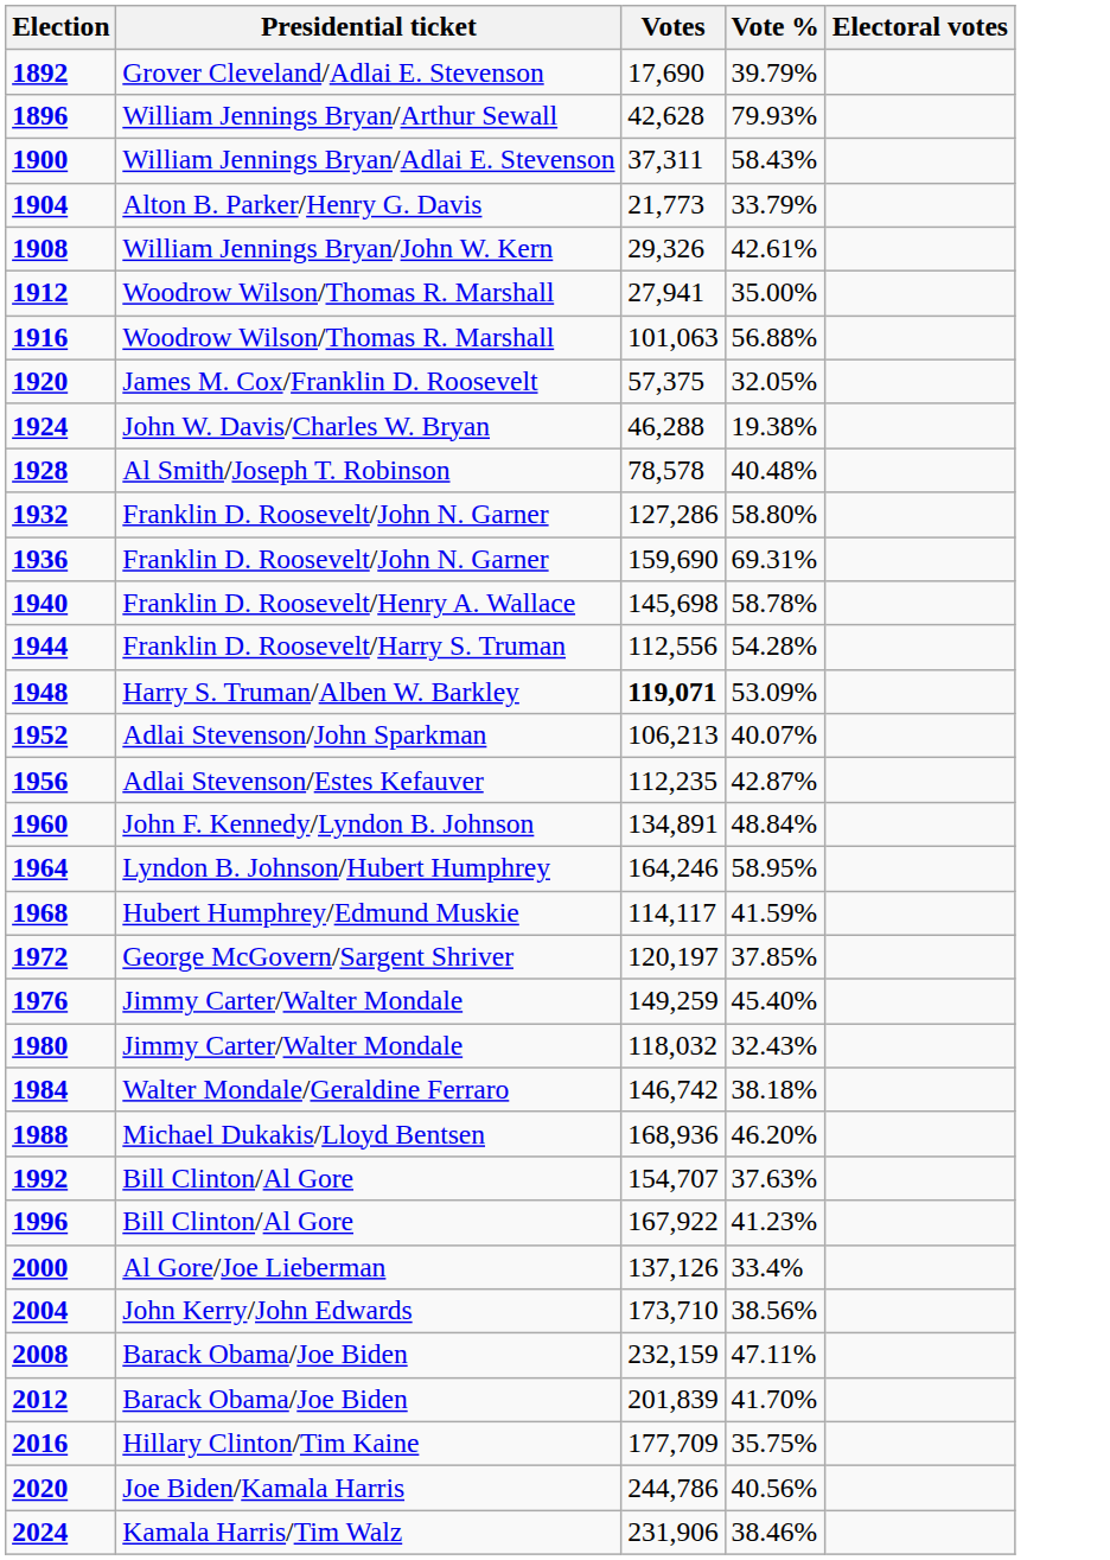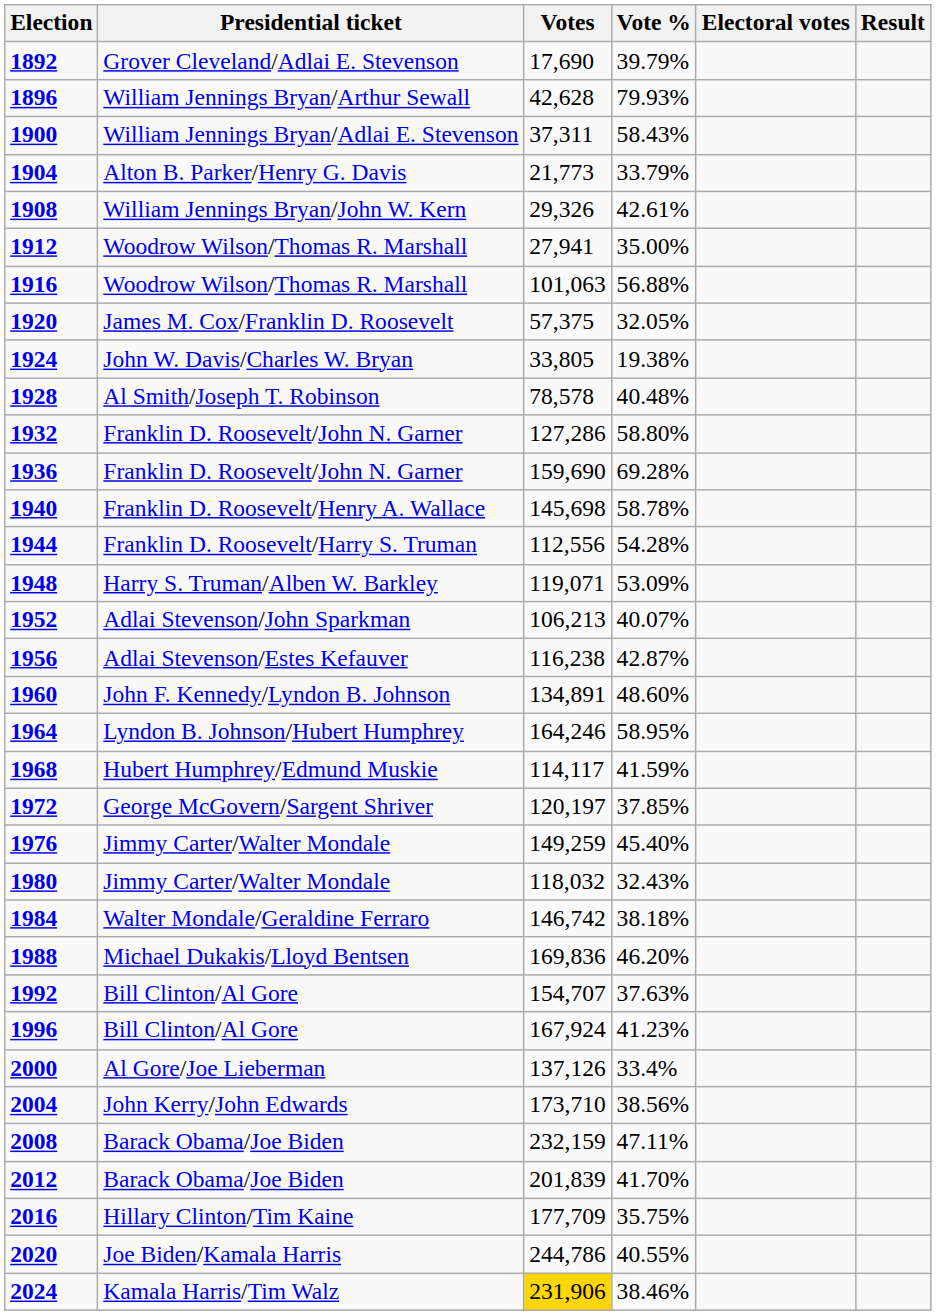 <table class="wikitable">
 <tr>
 <th>Election</th>
 <th>Presidential ticket</th>
 <th>Votes</th>
 <th>Vote %</th>
 <th>Electoral votes</th>
+<th>Result</th>
 </tr>
 <tr>
 <td><strong><a href='#'>1892</a></strong></td>
 <td><a href='#'>Grover Cleveland</a>/<a href='#'>Adlai E. Stevenson</a></td>
 <td>17,690</td>
 <td>39.79%</td>
+<td></td>
 <td></td>
 </tr>
 <tr>
 <td><strong><a href='#'>1896</a></strong></td>
 <td><a href='#'>William Jennings Bryan</a>/<a href='#'>Arthur Sewall</a></td>
 <td>42,628</td>
 <td>79.93%</td>
 <td></td>
+<td></td>
 </tr>
 <tr>
 <td><strong><a href='#'>1900</a></strong></td>
 <td><a href='#'>William Jennings Bryan</a>/<a href='#'>Adlai E. Stevenson</a></td>
 <td>37,311</td>
 <td>58.43%</td>
+<td></td>
 <td></td>
 </tr>
 <tr>
 <td><strong><a href='#'>1904</a></strong></td>
 <td><a href='#'>Alton B. Parker</a>/<a href='#'>Henry G. Davis</a></td>
 <td>21,773</td>
 <td>33.79%</td>
 <td></td>
+<td></td>
 </tr>
 <tr>
 <td><strong><a href='#'>1908</a></strong></td>
 <td><a href='#'>William Jennings Bryan</a>/<a href='#'>John W. Kern</a></td>
 <td>29,326</td>
 <td>42.61%</td>
+<td></td>
 <td></td>
 </tr>
 <tr>
 <td><strong><a href='#'>1912</a></strong></td>
 <td><a href='#'>Woodrow Wilson</a>/<a href='#'>Thomas R. Marshall</a></td>
 <td>27,941</td>
 <td>35.00%</td>
 <td></td>
+<td></td>
 </tr>
 <tr>
 <td><strong><a href='#'>1916</a></strong></td>
 <td><a href='#'>Woodrow Wilson</a>/<a href='#'>Thomas R. Marshall</a></td>
 <td>101,063</td>
 <td>56.88%</td>
+<td></td>
 <td></td>
 </tr>
 <tr>
 <td><strong><a href='#'>1920</a></strong></td>
 <td><a href='#'>James M. Cox</a>/<a href='#'>Franklin D. Roosevelt</a></td>
 <td>57,375</td>
 <td>32.05%</td>
 <td></td>
+<td></td>
 </tr>
 <tr>
 <td><strong><a href='#'>1924</a></strong></td>
 <td><a href='#'>John W. Davis</a>/<a href='#'>Charles W. Bryan</a></td>
-<td>46,288</td>
+<td>33,805</td>
 <td>19.38%</td>
+<td></td>
 <td></td>
 </tr>
 <tr>
 <td><strong><a href='#'>1928</a></strong></td>
 <td><a href='#'>Al Smith</a>/<a href='#'>Joseph T. Robinson</a></td>
 <td>78,578</td>
 <td>40.48%</td>
 <td></td>
+<td></td>
 </tr>
 <tr>
 <td><strong><a href='#'>1932</a></strong></td>
 <td><a href='#'>Franklin D. Roosevelt</a>/<a href='#'>John N. Garner</a></td>
 <td>127,286</td>
 <td>58.80%</td>
 <td></td>
+<td></td>
 </tr>
 <tr>
 <td><strong><a href='#'>1936</a></strong></td>
 <td><a href='#'>Franklin D. Roosevelt</a>/<a href='#'>John N. Garner</a></td>
 <td>159,690</td>
-<td>69.31%</td>
+<td>69.28%</td>
+<td></td>
 <td></td>
 </tr>
 <tr>
 <td><strong><a href='#'>1940</a></strong></td>
 <td><a href='#'>Franklin D. Roosevelt</a>/<a href='#'>Henry A. Wallace</a></td>
 <td>145,698</td>
 <td>58.78%</td>
 <td></td>
+<td></td>
 </tr>
 <tr>
 <td><strong><a href='#'>1944</a></strong></td>
 <td><a href='#'>Franklin D. Roosevelt</a>/<a href='#'>Harry S. Truman</a></td>
 <td>112,556</td>
 <td>54.28%</td>
 <td></td>
+<td></td>
 </tr>
 <tr>
 <td><strong><a href='#'>1948</a></strong></td>
 <td><a href='#'>Harry S. Truman</a>/<a href='#'>Alben W. Barkley</a></td>
-<td><strong>119,071</strong></td>
+<td>119,071</td>
 <td>53.09%</td>
+<td></td>
 <td></td>
 </tr>
 <tr>
 <td><strong><a href='#'>1952</a></strong></td>
 <td><a href='#'>Adlai Stevenson</a>/<a href='#'>John Sparkman</a></td>
 <td>106,213</td>
 <td>40.07%</td>
 <td></td>
+<td></td>
 </tr>
 <tr>
 <td><strong><a href='#'>1956</a></strong></td>
 <td><a href='#'>Adlai Stevenson</a>/<a href='#'>Estes Kefauver</a></td>
-<td>112,235</td>
+<td>116,238</td>
 <td>42.87%</td>
+<td></td>
 <td></td>
 </tr>
 <tr>
 <td><strong><a href='#'>1960</a></strong></td>
 <td><a href='#'>John F. Kennedy</a>/<a href='#'>Lyndon B. Johnson</a></td>
 <td>134,891</td>
-<td>48.84%</td>
+<td>48.60%</td>
+<td></td>
 <td></td>
 </tr>
 <tr>
 <td><strong><a href='#'>1964</a></strong></td>
 <td><a href='#'>Lyndon B. Johnson</a>/<a href='#'>Hubert Humphrey</a></td>
 <td>164,246</td>
 <td>58.95%</td>
 <td></td>
+<td></td>
 </tr>
 <tr>
 <td><strong><a href='#'>1968</a></strong></td>
 <td><a href='#'>Hubert Humphrey</a>/<a href='#'>Edmund Muskie</a></td>
 <td>114,117</td>
 <td>41.59%</td>
+<td></td>
 <td></td>
 </tr>
 <tr>
 <td><strong><a href='#'>1972</a></strong></td>
 <td><a href='#'>George McGovern</a>/<a href='#'>Sargent Shriver</a></td>
 <td>120,197</td>
 <td>37.85%</td>
 <td></td>
+<td></td>
 </tr>
 <tr>
 <td><strong><a href='#'>1976</a></strong></td>
 <td><a href='#'>Jimmy Carter</a>/<a href='#'>Walter Mondale</a></td>
 <td>149,259</td>
 <td>45.40%</td>
+<td></td>
 <td></td>
 </tr>
 <tr>
 <td><strong><a href='#'>1980</a></strong></td>
 <td><a href='#'>Jimmy Carter</a>/<a href='#'>Walter Mondale</a></td>
 <td>118,032</td>
 <td>32.43%</td>
 <td></td>
+<td></td>
 </tr>
 <tr>
 <td><strong><a href='#'>1984</a></strong></td>
 <td><a href='#'>Walter Mondale</a>/<a href='#'>Geraldine Ferraro</a></td>
 <td>146,742</td>
 <td>38.18%</td>
 <td></td>
+<td></td>
 </tr>
 <tr>
 <td><strong><a href='#'>1988</a></strong></td>
 <td><a href='#'>Michael Dukakis</a>/<a href='#'>Lloyd Bentsen</a></td>
-<td>168,936</td>
+<td>169,836</td>
 <td>46.20%</td>
+<td></td>
 <td></td>
 </tr>
 <tr>
 <td><strong><a href='#'>1992</a></strong></td>
 <td><a href='#'>Bill Clinton</a>/<a href='#'>Al Gore</a></td>
 <td>154,707</td>
 <td>37.63%</td>
 <td></td>
+<td></td>
 </tr>
 <tr>
 <td><strong><a href='#'>1996</a></strong></td>
 <td><a href='#'>Bill Clinton</a>/<a href='#'>Al Gore</a></td>
-<td>167,922</td>
+<td>167,924</td>
 <td>41.23%</td>
+<td></td>
 <td></td>
 </tr>
 <tr>
 <td><strong><a href='#'>2000</a></strong></td>
 <td><a href='#'>Al Gore</a>/<a href='#'>Joe Lieberman</a></td>
 <td>137,126</td>
 <td>33.4%</td>
 <td></td>
+<td></td>
 </tr>
 <tr>
 <td><strong><a href='#'>2004</a></strong></td>
 <td><a href='#'>John Kerry</a>/<a href='#'>John Edwards</a></td>
 <td>173,710</td>
 <td>38.56%</td>
+<td></td>
 <td></td>
 </tr>
 <tr>
 <td><strong><a href='#'>2008</a></strong></td>
 <td><a href='#'>Barack Obama</a>/<a href='#'>Joe Biden</a></td>
 <td>232,159</td>
 <td>47.11%</td>
 <td></td>
+<td></td>
 </tr>
 <tr>
 <td><strong><a href='#'>2012</a></strong></td>
 <td><a href='#'>Barack Obama</a>/<a href='#'>Joe Biden</a></td>
 <td>201,839</td>
 <td>41.70%</td>
+<td></td>
 <td></td>
 </tr>
 <tr>
 <td><strong><a href='#'>2016</a></strong></td>
 <td><a href='#'>Hillary Clinton</a>/<a href='#'>Tim Kaine</a></td>
 <td>177,709</td>
 <td>35.75%</td>
 <td></td>
+<td></td>
 </tr>
 <tr>
 <td><strong><a href='#'>2020</a></strong></td>
 <td><a href='#'>Joe Biden</a>/<a href='#'>Kamala Harris</a></td>
 <td>244,786</td>
-<td>40.56%</td>
+<td>40.55%</td>
+<td></td>
 <td></td>
 </tr>
 <tr>
 <td><strong><a href='#'>2024</a></strong></td>
 <td><a href='#'>Kamala Harris</a>/<a href='#'>Tim Walz</a></td>
-<td>231,906</td>
+<td style="background: gold;">231,906</td>
 <td>38.46%</td>
+<td></td>
 <td></td>
 </tr>
 </table>
